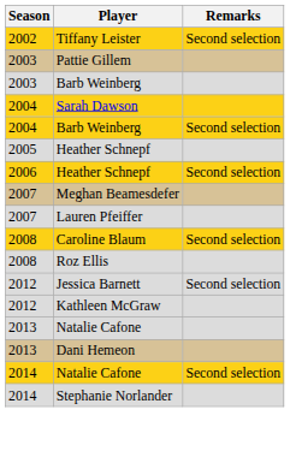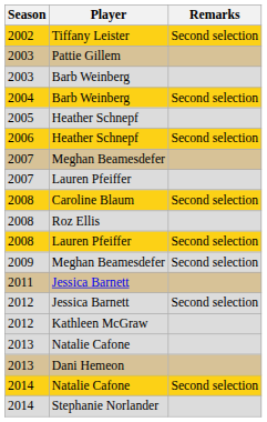 <table class="wikitable">
 <tr>
 <th width=>Season</th>
 <th width=>Player</th>
 <th width=>Remarks</th>
 </tr>
 <tr align="left"  style="background: #FCD116;">
 <td>2002</td>
 <td>Tiffany Leister</td>
 <td>Second selection</td>
 </tr>
 <tr align="left"  style="background: #d7c297;">
 <td>2003</td>
 <td>Pattie Gillem</td>
 <td></td>
 </tr>
 <tr align="left"  style="background: #dcdcdc;">
 <td>2003</td>
 <td>Barb Weinberg</td>
-<td></td>
-</tr>
-<tr align="left"  style="background: #FCD116;">
-<td>2004</td>
-<td><a href='#'>Sarah Dawson</a></td>
 <td></td>
 </tr>
 <tr align="left"  style="background: #FCD116;">
 <td>2004</td>
 <td>Barb Weinberg</td>
 <td>Second selection</td>
 </tr>
 <tr align="left"  style="background: #dcdcdc;">
 <td>2005</td>
 <td>Heather Schnepf</td>
 <td></td>
 </tr>
 <tr align="left"  style="background: #FCD116;">
 <td>2006</td>
 <td>Heather Schnepf</td>
 <td>Second selection</td>
 </tr>
 <tr align="left"  style="background: #d7c297;">
 <td>2007</td>
 <td>Meghan Beamesdefer</td>
 <td></td>
 </tr>
 <tr align="left"  style="background: #dcdcdc;">
 <td>2007</td>
 <td>Lauren Pfeiffer</td>
 <td></td>
 </tr>
 <tr align="left"  style="background: #FCD116;">
 <td>2008</td>
 <td>Caroline Blaum</td>
 <td>Second selection</td>
 </tr>
 <tr align="left"  style="background: #dcdcdc;">
 <td>2008</td>
 <td>Roz Ellis</td>
 <td></td>
 </tr>
+<tr align="left"  style="background: #FCD116;">
+<td>2008</td>
+<td>Lauren Pfeiffer</td>
+<td>Second selection</td>
+</tr>
+<tr align="left"  style="background: #dcdcdc;">
+<td>2009</td>
+<td>Meghan Beamesdefer</td>
+<td>Second selection</td>
+</tr>
+<tr align="left"  style="background: #d7c297;">
+<td>2011</td>
+<td><a href='#'>Jessica Barnett</a></td>
+<td></td>
+</tr>
 <tr align="left"  style="background: #dcdcdc;">
 <td>2012</td>
 <td>Jessica Barnett</td>
 <td>Second selection</td>
 </tr>
 <tr align="left"  style="background: #dcdcdc;">
 <td>2012</td>
 <td>Kathleen McGraw</td>
 <td></td>
 </tr>
 <tr align="left"  style="background: #dcdcdc;">
 <td>2013</td>
 <td>Natalie Cafone</td>
 <td></td>
 </tr>
 <tr align="left"  style="background: #d7c297;">
 <td>2013</td>
 <td>Dani Hemeon</td>
 <td></td>
 </tr>
 <tr align="left"  style="background: #FCD116;">
 <td>2014</td>
 <td>Natalie Cafone</td>
 <td>Second selection</td>
 </tr>
 <tr align="left"  style="background: #dcdcdc;">
 <td>2014</td>
 <td>Stephanie Norlander</td>
 <td></td>
 </tr>
 </table>
